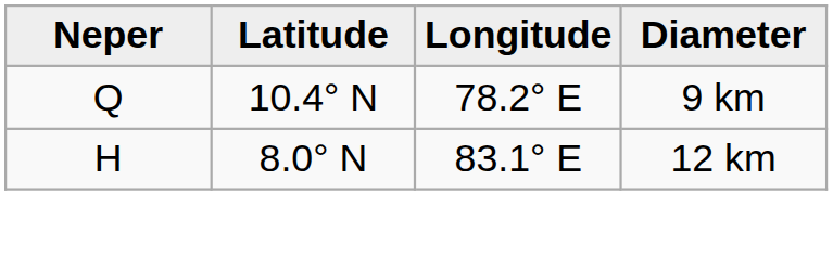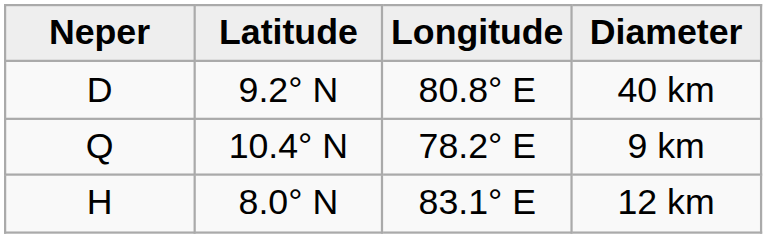 <table class="wikitable">
 <tr>
 <th width="25%" style="background:#eeeeee;">Neper</th>
 <th width="25%" style="background:#eeeeee;">Latitude</th>
 <th width="25%" style="background:#eeeeee;">Longitude</th>
 <th width="25%" style="background:#eeeeee;">Diameter</th>
+</tr>
+<tr>
+<td align="center">D</td>
+<td align="center">9.2° N</td>
+<td align="center">80.8° E</td>
+<td align="center">40 km</td>
 </tr>
 <tr>
 <td align="center">Q</td>
 <td align="center">10.4° N</td>
 <td align="center">78.2° E</td>
 <td align="center">9 km</td>
 </tr>
 <tr>
 <td align="center">H</td>
 <td align="center">8.0° N</td>
 <td align="center">83.1° E</td>
 <td align="center">12 km</td>
 </tr>
 </table>
